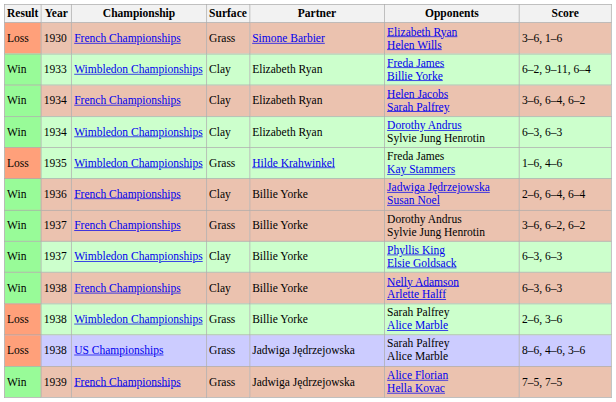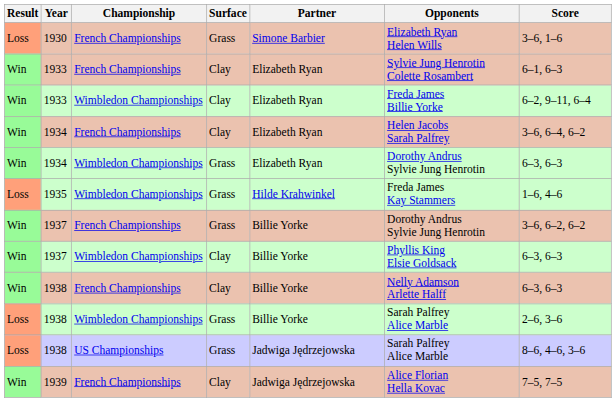 <table class="sortable wikitable">
 <tr>
 <th style="width:40px">Result</th>
 <th style="width:35px">Year</th>
 <th style="width:180px">Championship</th>
 <th style="width:50px">Surface</th>
 <th style="width:180px">Partner</th>
 <th style="width:180px">Opponents</th>
 <th style="width:120px" class="unsortable">Score</th>
 </tr>
 <tr style="background:#ebc2af;">
 <td style="background:#ffa07a;">Loss</td>
 <td>1930</td>
 <td><a href='#'>French Championships</a></td>
 <td>Grass</td>
 <td> <a href='#'>Simone Barbier</a></td>
 <td> <a href='#'>Elizabeth Ryan</a> <br>  <a href='#'>Helen Wills</a></td>
 <td>3–6, 1–6</td>
+</tr>
+<tr style="background:#ebc2af;">
+<td style="background:#98fb98;">Win</td>
+<td>1933</td>
+<td><a href='#'>French Championships</a></td>
+<td>Clay</td>
+<td> Elizabeth Ryan</td>
+<td> <a href='#'>Sylvie Jung Henrotin</a> <br>  <a href='#'>Colette Rosambert</a></td>
+<td>6–1, 6–3</td>
 </tr>
 <tr style="background:#cfc;">
 <td style="background:#98fb98;">Win</td>
 <td>1933</td>
 <td><a href='#'>Wimbledon Championships</a></td>
 <td>Clay</td>
 <td> Elizabeth Ryan</td>
 <td> <a href='#'>Freda James</a> <br>  <a href='#'>Billie Yorke</a></td>
 <td>6–2, 9–11, 6–4</td>
 </tr>
 <tr style="background:#ebc2af;">
 <td style="background:#98fb98;">Win</td>
 <td>1934</td>
 <td><a href='#'>French Championships</a></td>
 <td>Clay</td>
 <td> Elizabeth Ryan</td>
 <td> <a href='#'>Helen Jacobs</a> <br>  <a href='#'>Sarah Palfrey</a></td>
 <td>3–6, 6–4, 6–2</td>
 </tr>
 <tr style="background:#cfc;">
 <td style="background:#98fb98;">Win</td>
 <td>1934</td>
 <td><a href='#'>Wimbledon Championships</a></td>
-<td>Clay</td>
+<td>Grass</td>
 <td> Elizabeth Ryan</td>
 <td> <a href='#'>Dorothy Andrus</a> <br>  Sylvie Jung Henrotin</td>
 <td>6–3, 6–3</td>
 </tr>
 <tr style="background:#cfc;">
 <td style="background:#ffa07a;">Loss</td>
 <td>1935</td>
 <td><a href='#'>Wimbledon Championships</a></td>
 <td>Grass</td>
 <td> <a href='#'>Hilde Krahwinkel</a></td>
 <td> Freda James <br>  <a href='#'>Kay Stammers</a></td>
 <td>1–6, 4–6</td>
-</tr>
-<tr style="background:#ebc2af;">
-<td style="background:#98fb98;">Win</td>
-<td>1936</td>
-<td><a href='#'>French Championships</a></td>
-<td>Clay</td>
-<td> Billie Yorke</td>
-<td> <a href='#'>Jadwiga Jędrzejowska</a> <br>  <a href='#'>Susan Noel</a></td>
-<td>2–6, 6–4, 6–4</td>
 </tr>
 <tr style="background:#ebc2af;">
 <td style="background:#98fb98;">Win</td>
 <td>1937</td>
 <td><a href='#'>French Championships</a></td>
 <td>Grass</td>
 <td> Billie Yorke</td>
 <td> Dorothy Andrus <br>   Sylvie Jung Henrotin</td>
 <td>3–6, 6–2, 6–2</td>
 </tr>
 <tr style="background:#cfc;">
 <td style="background:#98fb98;">Win</td>
 <td>1937</td>
 <td><a href='#'>Wimbledon Championships</a></td>
 <td>Clay</td>
 <td> Billie Yorke</td>
 <td> <a href='#'>Phyllis King</a> <br>  <a href='#'>Elsie Goldsack</a></td>
 <td>6–3, 6–3</td>
 </tr>
 <tr style="background:#ebc2af;">
 <td style="background:#98fb98;">Win</td>
 <td>1938</td>
 <td><a href='#'>French Championships</a></td>
 <td>Clay</td>
 <td> Billie Yorke</td>
 <td> <a href='#'>Nelly Adamson</a> <br>  <a href='#'>Arlette Halff</a></td>
 <td>6–3, 6–3</td>
 </tr>
 <tr style="background:#cfc;">
 <td style="background:#ffa07a;">Loss</td>
 <td>1938</td>
 <td><a href='#'>Wimbledon Championships</a></td>
 <td>Grass</td>
 <td> Billie Yorke</td>
 <td> Sarah Palfrey <br>  <a href='#'>Alice Marble</a></td>
 <td>2–6, 3–6</td>
 </tr>
 <tr bgcolor="#CCCCFF">
 <td style="background:#ffa07a;">Loss</td>
 <td>1938</td>
 <td><a href='#'>US Championships</a></td>
 <td>Grass</td>
 <td> Jadwiga Jędrzejowska</td>
 <td> Sarah Palfrey <br>  Alice Marble</td>
 <td>8–6, 4–6, 3–6</td>
 </tr>
 <tr style="background:#ebc2af;">
 <td style="background:#98fb98;">Win</td>
 <td>1939</td>
 <td><a href='#'>French Championships</a></td>
-<td>Grass</td>
+<td>Clay</td>
 <td> Jadwiga Jędrzejowska</td>
 <td> <a href='#'>Alice Florian</a> <br>  <a href='#'>Hella Kovac</a></td>
 <td>7–5, 7–5</td>
 </tr>
 </table>
